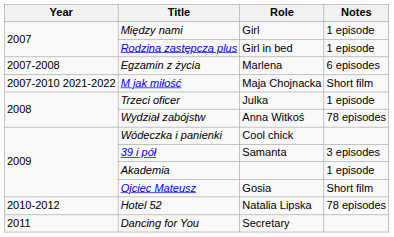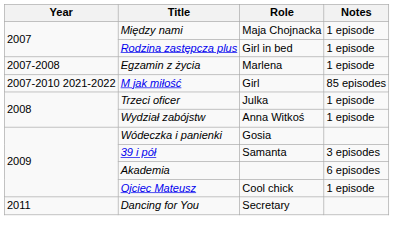 <table class="wikitable">
 <tr>
 <th>Year</th>
 <th>Title</th>
 <th>Role</th>
 <th>Notes</th>
 </tr>
 <tr>
 <td rowspan="2">2007</td>
 <td><em>Między nami</em></td>
-<td>Girl</td>
+<td>Maja Chojnacka</td>
 <td>1 episode</td>
 </tr>
 <tr>
 <td><em><a href='#'>Rodzina zastępcza plus</a></em></td>
 <td>Girl in bed</td>
 <td>1 episode</td>
 </tr>
 <tr>
 <td>2007-2008</td>
 <td><em>Egzamin z życia</em></td>
 <td>Marlena</td>
-<td>6 episodes</td>
+<td>1 episode</td>
 </tr>
 <tr>
 <td>2007-2010 2021-2022</td>
 <td><em><a href='#'>M jak miłość</a></em></td>
-<td>Maja Chojnacka</td>
-<td>Short film</td>
+<td>Girl</td>
+<td>85 episodes</td>
 </tr>
 <tr>
 <td rowspan="2">2008</td>
 <td><em>Trzeci oficer</em></td>
 <td>Julka</td>
 <td>1 episode</td>
 </tr>
 <tr>
 <td><em>Wydział zabójstw</em></td>
 <td>Anna Witkoś</td>
-<td>78 episodes</td>
+<td>1 episode</td>
 </tr>
 <tr>
 <td rowspan="4">2009</td>
 <td><em>Wódeczka i panienki</em></td>
-<td>Cool chick</td>
+<td>Gosia</td>
 <td></td>
 </tr>
 <tr>
 <td><em><a href='#'>39 i pół</a></em></td>
 <td>Samanta</td>
 <td>3 episodes</td>
 </tr>
 <tr>
 <td><em>Akademia</em></td>
 <td></td>
-<td>1 episode</td>
+<td>6 episodes</td>
 </tr>
 <tr>
 <td><em><a href='#'>Ojciec Mateusz</a></em></td>
-<td>Gosia</td>
-<td>Short film</td>
-</tr>
-<tr>
-<td>2010-2012</td>
-<td><em>Hotel 52</em></td>
-<td>Natalia Lipska</td>
-<td>78 episodes</td>
+<td>Cool chick</td>
+<td>1 episode</td>
 </tr>
 <tr>
 <td>2011</td>
 <td><em>Dancing for You</em></td>
 <td>Secretary</td>
 <td></td>
 </tr>
 </table>
